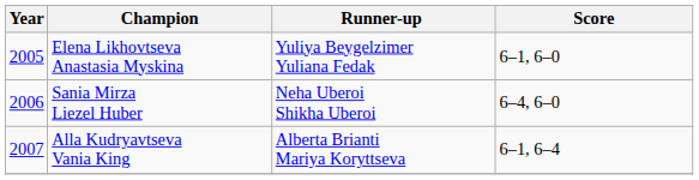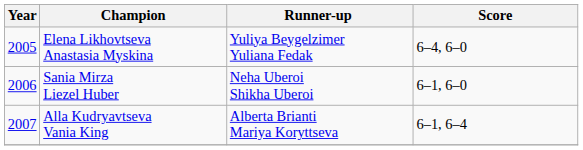 <table class="wikitable">
 <tr>
 <th>Year</th>
 <th width="200">Champion</th>
 <th width="200">Runner-up </th>
 <th width="175">Score</th>
 </tr>
 <tr>
 <td><a href='#'>2005</a></td>
 <td> <a href='#'>Elena Likhovtseva</a> <br> <a href='#'>Anastasia Myskina</a></td>
 <td> <a href='#'>Yuliya Beygelzimer</a> <br>  <a href='#'>Yuliana Fedak</a></td>
-<td>6–1, 6–0</td>
+<td>6–4, 6–0</td>
 </tr>
 <tr>
 <td><a href='#'>2006</a></td>
 <td> <a href='#'>Sania Mirza</a> <br> <a href='#'>Liezel Huber</a></td>
 <td> <a href='#'>Neha Uberoi</a> <br> <a href='#'>Shikha Uberoi</a></td>
-<td>6–4, 6–0</td>
+<td>6–1, 6–0</td>
 </tr>
 <tr>
 <td><a href='#'>2007</a></td>
 <td> <a href='#'>Alla Kudryavtseva</a> <br>  <a href='#'>Vania King</a></td>
 <td> <a href='#'>Alberta Brianti</a> <br>  <a href='#'>Mariya Koryttseva</a>  </td>
 <td>6–1, 6–4</td>
 </tr>
 <tr>
 </tr>
 </table>
